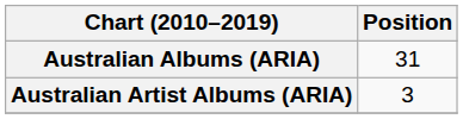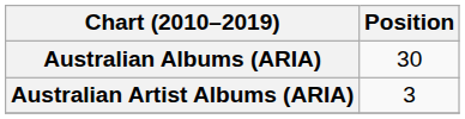 <table class="wikitable plainrowheaders" style="text-align:center">
 <tr>
 <th scope="col">Chart (2010–2019)</th>
 <th scope="col">Position</th>
 </tr>
 <tr>
 <th scope="row">Australian Albums (ARIA)</th>
-<td>31</td>
+<td>30</td>
 </tr>
 <tr>
 <th scope="row">Australian Artist Albums (ARIA)</th>
 <td>3</td>
 </tr>
 <tr>
 </tr>
 </table>
